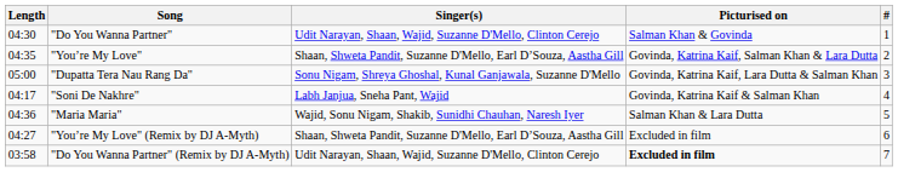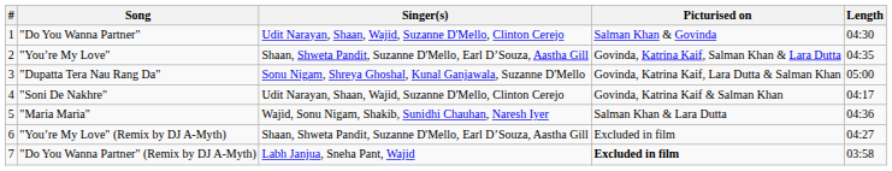 <table class="wikitable" style="font-size:95%;">
 <tr>
-<th>Length</th>
+<th>#</th>
 <th>Song</th>
 <th>Singer(s)</th>
 <th>Picturised on</th>
-<th>#</th>
+<th>Length</th>
 </tr>
 <tr>
-<td>04:30</td>
+<td>1</td>
 <td>"Do You Wanna Partner"</td>
 <td><a href='#'>Udit Narayan</a>, <a href='#'>Shaan</a>, <a href='#'>Wajid</a>, <a href='#'>Suzanne D'Mello</a>, <a href='#'>Clinton Cerejo</a></td>
 <td><a href='#'>Salman Khan</a> & <a href='#'>Govinda</a></td>
-<td>1</td>
+<td>04:30</td>
 </tr>
 <tr>
-<td>04:35</td>
+<td>2</td>
 <td>"You’re My Love"</td>
 <td>Shaan, <a href='#'>Shweta Pandit</a>, Suzanne D'Mello, Earl D’Souza, <a href='#'>Aastha Gill</a></td>
 <td>Govinda, <a href='#'>Katrina Kaif</a>, Salman Khan & <a href='#'>Lara Dutta</a></td>
-<td>2</td>
+<td>04:35</td>
 </tr>
 <tr>
-<td>05:00</td>
+<td>3</td>
 <td>"Dupatta Tera Nau Rang Da"</td>
 <td><a href='#'>Sonu Nigam</a>, <a href='#'>Shreya Ghoshal</a>, <a href='#'>Kunal Ganjawala</a>, Suzanne D'Mello</td>
 <td>Govinda, Katrina Kaif, Lara Dutta & Salman Khan</td>
-<td>3</td>
+<td>05:00</td>
 </tr>
 <tr>
+<td>4</td>
+<td>"Soni De Nakhre"</td>
+<td>Udit Narayan, Shaan, Wajid, Suzanne D'Mello, Clinton Cerejo</td>
+<td>Govinda, Katrina Kaif & Salman Khan</td>
 <td>04:17</td>
-<td>"Soni De Nakhre"</td>
-<td><a href='#'>Labh Janjua</a>, Sneha Pant, <a href='#'>Wajid</a></td>
-<td>Govinda, Katrina Kaif & Salman Khan</td>
-<td>4</td>
 </tr>
 <tr>
-<td>04:36</td>
+<td>5</td>
 <td>"Maria Maria"</td>
 <td>Wajid, Sonu Nigam, Shakib, <a href='#'>Sunidhi Chauhan</a>, <a href='#'>Naresh Iyer</a></td>
 <td>Salman Khan & Lara Dutta</td>
-<td>5</td>
+<td>04:36</td>
 </tr>
 <tr>
-<td>04:27</td>
+<td>6</td>
 <td>"You’re My Love" (Remix by DJ A-Myth)</td>
 <td>Shaan, Shweta Pandit, Suzanne D'Mello, Earl D’Souza, Aastha Gill</td>
 <td>Excluded in film</td>
-<td>6</td>
+<td>04:27</td>
 </tr>
 <tr>
+<td>7</td>
+<td>"Do You Wanna Partner" (Remix by DJ A-Myth)</td>
+<td><a href='#'>Labh Janjua</a>, Sneha Pant, <a href='#'>Wajid</a></td>
+<td><strong>Excluded in film</strong></td>
 <td>03:58</td>
-<td>"Do You Wanna Partner" (Remix by DJ A-Myth)</td>
-<td>Udit Narayan, Shaan, Wajid, Suzanne D'Mello, Clinton Cerejo</td>
-<td><strong>Excluded in film</strong></td>
-<td>7</td>
 </tr>
 </table>
